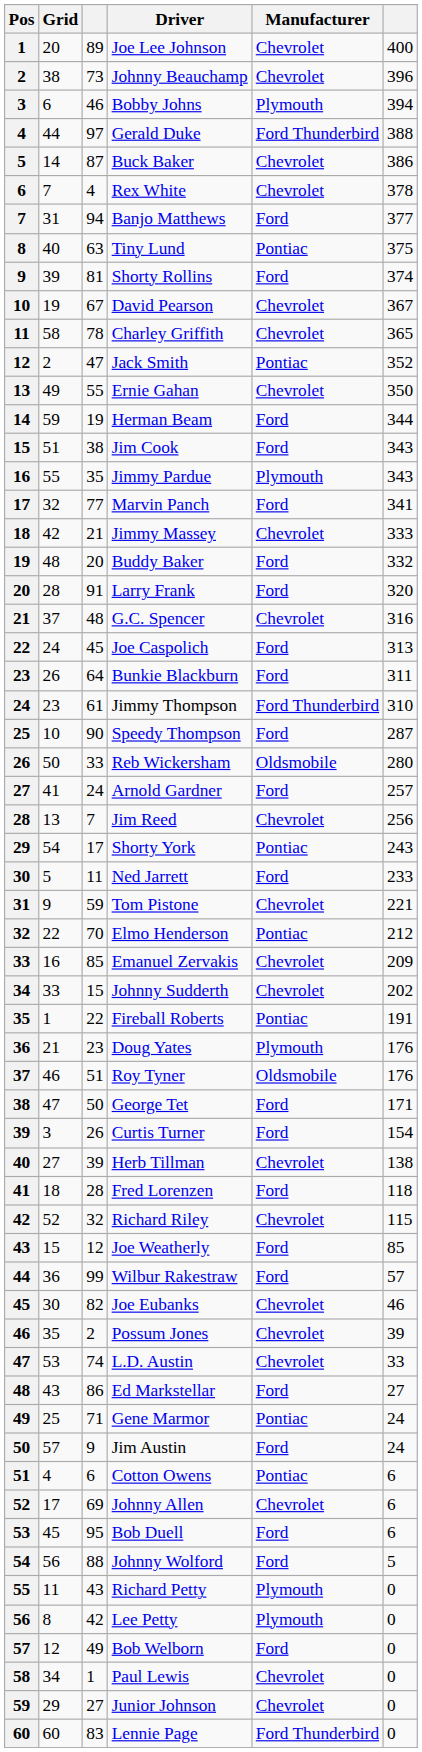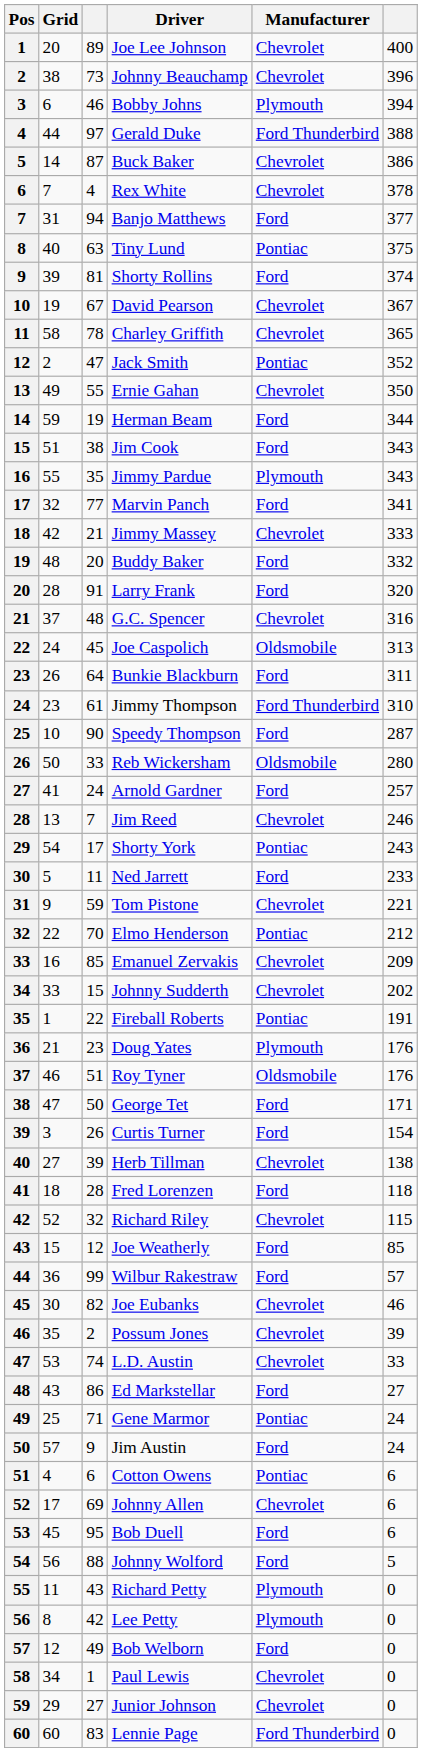 <table class="wikitable sortable" style="font-size:95%">
 <tr>
 <th>Pos</th>
 <th>Grid</th>
 <th></th>
 <th>Driver</th>
 <th>Manufacturer</th>
 <th></th>
 </tr>
 <tr>
 <th>1</th>
 <td>20</td>
 <td>89</td>
 <td><a href='#'>Joe Lee Johnson</a></td>
 <td><a href='#'>Chevrolet</a></td>
 <td>400</td>
 </tr>
 <tr>
 <th>2</th>
 <td>38</td>
 <td>73</td>
 <td><a href='#'>Johnny Beauchamp</a></td>
 <td><a href='#'>Chevrolet</a></td>
 <td>396</td>
 </tr>
 <tr>
 <th>3</th>
 <td>6</td>
 <td>46</td>
 <td><a href='#'>Bobby Johns</a></td>
 <td><a href='#'>Plymouth</a></td>
 <td>394</td>
 </tr>
 <tr>
 <th>4</th>
 <td>44</td>
 <td>97</td>
 <td><a href='#'>Gerald Duke</a></td>
 <td><a href='#'>Ford Thunderbird</a></td>
 <td>388</td>
 </tr>
 <tr>
 <th>5</th>
 <td>14</td>
 <td>87</td>
 <td><a href='#'>Buck Baker</a></td>
 <td><a href='#'>Chevrolet</a></td>
 <td>386</td>
 </tr>
 <tr>
 <th>6</th>
 <td>7</td>
 <td>4</td>
 <td><a href='#'>Rex White</a></td>
 <td><a href='#'>Chevrolet</a></td>
 <td>378</td>
 </tr>
 <tr>
 <th>7</th>
 <td>31</td>
 <td>94</td>
 <td><a href='#'>Banjo Matthews</a></td>
 <td><a href='#'>Ford</a></td>
 <td>377</td>
 </tr>
 <tr>
 <th>8</th>
 <td>40</td>
 <td>63</td>
 <td><a href='#'>Tiny Lund</a></td>
 <td><a href='#'>Pontiac</a></td>
 <td>375</td>
 </tr>
 <tr>
 <th>9</th>
 <td>39</td>
 <td>81</td>
 <td><a href='#'>Shorty Rollins</a></td>
 <td><a href='#'>Ford</a></td>
 <td>374</td>
 </tr>
 <tr>
 <th>10</th>
 <td>19</td>
 <td>67</td>
 <td><a href='#'>David Pearson</a></td>
 <td><a href='#'>Chevrolet</a></td>
 <td>367</td>
 </tr>
 <tr>
 <th>11</th>
 <td>58</td>
 <td>78</td>
 <td><a href='#'>Charley Griffith</a></td>
 <td><a href='#'>Chevrolet</a></td>
 <td>365</td>
 </tr>
 <tr>
 <th>12</th>
 <td>2</td>
 <td>47</td>
 <td><a href='#'>Jack Smith</a></td>
 <td><a href='#'>Pontiac</a></td>
 <td>352</td>
 </tr>
 <tr>
 <th>13</th>
 <td>49</td>
 <td>55</td>
 <td><a href='#'>Ernie Gahan</a></td>
 <td><a href='#'>Chevrolet</a></td>
 <td>350</td>
 </tr>
 <tr>
 <th>14</th>
 <td>59</td>
 <td>19</td>
 <td><a href='#'>Herman Beam</a></td>
 <td><a href='#'>Ford</a></td>
 <td>344</td>
 </tr>
 <tr>
 <th>15</th>
 <td>51</td>
 <td>38</td>
 <td><a href='#'>Jim Cook</a></td>
 <td><a href='#'>Ford</a></td>
 <td>343</td>
 </tr>
 <tr>
 <th>16</th>
 <td>55</td>
 <td>35</td>
 <td><a href='#'>Jimmy Pardue</a></td>
 <td><a href='#'>Plymouth</a></td>
 <td>343</td>
 </tr>
 <tr>
 <th>17</th>
 <td>32</td>
 <td>77</td>
 <td><a href='#'>Marvin Panch</a></td>
 <td><a href='#'>Ford</a></td>
 <td>341</td>
 </tr>
 <tr>
 <th>18</th>
 <td>42</td>
 <td>21</td>
 <td><a href='#'>Jimmy Massey</a></td>
 <td><a href='#'>Chevrolet</a></td>
 <td>333</td>
 </tr>
 <tr>
 <th>19</th>
 <td>48</td>
 <td>20</td>
 <td><a href='#'>Buddy Baker</a></td>
 <td><a href='#'>Ford</a></td>
 <td>332</td>
 </tr>
 <tr>
 <th>20</th>
 <td>28</td>
 <td>91</td>
 <td><a href='#'>Larry Frank</a></td>
 <td><a href='#'>Ford</a></td>
 <td>320</td>
 </tr>
 <tr>
 <th>21</th>
 <td>37</td>
 <td>48</td>
 <td><a href='#'>G.C. Spencer</a></td>
 <td><a href='#'>Chevrolet</a></td>
 <td>316</td>
 </tr>
 <tr>
 <th>22</th>
 <td>24</td>
 <td>45</td>
 <td><a href='#'>Joe Caspolich</a></td>
-<td><a href='#'>Ford</a></td>
+<td><a href='#'>Oldsmobile</a></td>
 <td>313</td>
 </tr>
 <tr>
 <th>23</th>
 <td>26</td>
 <td>64</td>
 <td><a href='#'>Bunkie Blackburn</a></td>
 <td><a href='#'>Ford</a></td>
 <td>311</td>
 </tr>
 <tr>
 <th>24</th>
 <td>23</td>
 <td>61</td>
 <td>Jimmy Thompson</td>
 <td><a href='#'>Ford Thunderbird</a></td>
 <td>310</td>
 </tr>
 <tr>
 <th>25</th>
 <td>10</td>
 <td>90</td>
 <td><a href='#'>Speedy Thompson</a></td>
 <td><a href='#'>Ford</a></td>
 <td>287</td>
 </tr>
 <tr>
 <th>26</th>
 <td>50</td>
 <td>33</td>
 <td><a href='#'>Reb Wickersham</a></td>
 <td><a href='#'>Oldsmobile</a></td>
 <td>280</td>
 </tr>
 <tr>
 <th>27</th>
 <td>41</td>
 <td>24</td>
 <td><a href='#'>Arnold Gardner</a></td>
 <td><a href='#'>Ford</a></td>
 <td>257</td>
 </tr>
 <tr>
 <th>28</th>
 <td>13</td>
 <td>7</td>
 <td><a href='#'>Jim Reed</a></td>
 <td><a href='#'>Chevrolet</a></td>
-<td>256</td>
+<td>246</td>
 </tr>
 <tr>
 <th>29</th>
 <td>54</td>
 <td>17</td>
 <td><a href='#'>Shorty York</a></td>
 <td><a href='#'>Pontiac</a></td>
 <td>243</td>
 </tr>
 <tr>
 <th>30</th>
 <td>5</td>
 <td>11</td>
 <td><a href='#'>Ned Jarrett</a></td>
 <td><a href='#'>Ford</a></td>
 <td>233</td>
 </tr>
 <tr>
 <th>31</th>
 <td>9</td>
 <td>59</td>
 <td><a href='#'>Tom Pistone</a></td>
 <td><a href='#'>Chevrolet</a></td>
 <td>221</td>
 </tr>
 <tr>
 <th>32</th>
 <td>22</td>
 <td>70</td>
 <td><a href='#'>Elmo Henderson</a></td>
 <td><a href='#'>Pontiac</a></td>
 <td>212</td>
 </tr>
 <tr>
 <th>33</th>
 <td>16</td>
 <td>85</td>
 <td><a href='#'>Emanuel Zervakis</a></td>
 <td><a href='#'>Chevrolet</a></td>
 <td>209</td>
 </tr>
 <tr>
 <th>34</th>
 <td>33</td>
 <td>15</td>
 <td><a href='#'>Johnny Sudderth</a></td>
 <td><a href='#'>Chevrolet</a></td>
 <td>202</td>
 </tr>
 <tr>
 <th>35</th>
 <td>1</td>
 <td>22</td>
 <td><a href='#'>Fireball Roberts</a></td>
 <td><a href='#'>Pontiac</a></td>
 <td>191</td>
 </tr>
 <tr>
 <th>36</th>
 <td>21</td>
 <td>23</td>
 <td><a href='#'>Doug Yates</a></td>
 <td><a href='#'>Plymouth</a></td>
 <td>176</td>
 </tr>
 <tr>
 <th>37</th>
 <td>46</td>
 <td>51</td>
 <td><a href='#'>Roy Tyner</a></td>
 <td><a href='#'>Oldsmobile</a></td>
 <td>176</td>
 </tr>
 <tr>
 <th>38</th>
 <td>47</td>
 <td>50</td>
 <td><a href='#'>George Tet</a></td>
 <td><a href='#'>Ford</a></td>
 <td>171</td>
 </tr>
 <tr>
 <th>39</th>
 <td>3</td>
 <td>26</td>
 <td><a href='#'>Curtis Turner</a></td>
 <td><a href='#'>Ford</a></td>
 <td>154</td>
 </tr>
 <tr>
 <th>40</th>
 <td>27</td>
 <td>39</td>
 <td><a href='#'>Herb Tillman</a></td>
 <td><a href='#'>Chevrolet</a></td>
 <td>138</td>
 </tr>
 <tr>
 <th>41</th>
 <td>18</td>
 <td>28</td>
 <td><a href='#'>Fred Lorenzen</a></td>
 <td><a href='#'>Ford</a></td>
 <td>118</td>
 </tr>
 <tr>
 <th>42</th>
 <td>52</td>
 <td>32</td>
 <td><a href='#'>Richard Riley</a></td>
 <td><a href='#'>Chevrolet</a></td>
 <td>115</td>
 </tr>
 <tr>
 <th>43</th>
 <td>15</td>
 <td>12</td>
 <td><a href='#'>Joe Weatherly</a></td>
 <td><a href='#'>Ford</a></td>
 <td>85</td>
 </tr>
 <tr>
 <th>44</th>
 <td>36</td>
 <td>99</td>
 <td><a href='#'>Wilbur Rakestraw</a></td>
 <td><a href='#'>Ford</a></td>
 <td>57</td>
 </tr>
 <tr>
 <th>45</th>
 <td>30</td>
 <td>82</td>
 <td><a href='#'>Joe Eubanks</a></td>
 <td><a href='#'>Chevrolet</a></td>
 <td>46</td>
 </tr>
 <tr>
 <th>46</th>
 <td>35</td>
 <td>2</td>
 <td><a href='#'>Possum Jones</a></td>
 <td><a href='#'>Chevrolet</a></td>
 <td>39</td>
 </tr>
 <tr>
 <th>47</th>
 <td>53</td>
 <td>74</td>
 <td><a href='#'>L.D. Austin</a></td>
 <td><a href='#'>Chevrolet</a></td>
 <td>33</td>
 </tr>
 <tr>
 <th>48</th>
 <td>43</td>
 <td>86</td>
 <td><a href='#'>Ed Markstellar</a></td>
 <td><a href='#'>Ford</a></td>
 <td>27</td>
 </tr>
 <tr>
 <th>49</th>
 <td>25</td>
 <td>71</td>
 <td><a href='#'>Gene Marmor</a></td>
 <td><a href='#'>Pontiac</a></td>
 <td>24</td>
 </tr>
 <tr>
 <th>50</th>
 <td>57</td>
 <td>9</td>
 <td>Jim Austin</td>
 <td><a href='#'>Ford</a></td>
 <td>24</td>
 </tr>
 <tr>
 <th>51</th>
 <td>4</td>
 <td>6</td>
 <td><a href='#'>Cotton Owens</a></td>
 <td><a href='#'>Pontiac</a></td>
 <td>6</td>
 </tr>
 <tr>
 <th>52</th>
 <td>17</td>
 <td>69</td>
 <td><a href='#'>Johnny Allen</a></td>
 <td><a href='#'>Chevrolet</a></td>
 <td>6</td>
 </tr>
 <tr>
 <th>53</th>
 <td>45</td>
 <td>95</td>
 <td><a href='#'>Bob Duell</a></td>
 <td><a href='#'>Ford</a></td>
 <td>6</td>
 </tr>
 <tr>
 <th>54</th>
 <td>56</td>
 <td>88</td>
 <td><a href='#'>Johnny Wolford</a></td>
 <td><a href='#'>Ford</a></td>
 <td>5</td>
 </tr>
 <tr>
 <th>55</th>
 <td>11</td>
 <td>43</td>
 <td><a href='#'>Richard Petty</a></td>
 <td><a href='#'>Plymouth</a></td>
 <td>0</td>
 </tr>
 <tr>
 <th>56</th>
 <td>8</td>
 <td>42</td>
 <td><a href='#'>Lee Petty</a></td>
 <td><a href='#'>Plymouth</a></td>
 <td>0</td>
 </tr>
 <tr>
 <th>57</th>
 <td>12</td>
 <td>49</td>
 <td><a href='#'>Bob Welborn</a></td>
 <td><a href='#'>Ford</a></td>
 <td>0</td>
 </tr>
 <tr>
 <th>58</th>
 <td>34</td>
 <td>1</td>
 <td><a href='#'>Paul Lewis</a></td>
 <td><a href='#'>Chevrolet</a></td>
 <td>0</td>
 </tr>
 <tr>
 <th>59</th>
 <td>29</td>
 <td>27</td>
 <td><a href='#'>Junior Johnson</a></td>
 <td><a href='#'>Chevrolet</a></td>
 <td>0</td>
 </tr>
 <tr>
 <th>60</th>
 <td>60</td>
 <td>83</td>
 <td><a href='#'>Lennie Page</a></td>
 <td><a href='#'>Ford Thunderbird</a></td>
 <td>0</td>
 </tr>
 </table>
